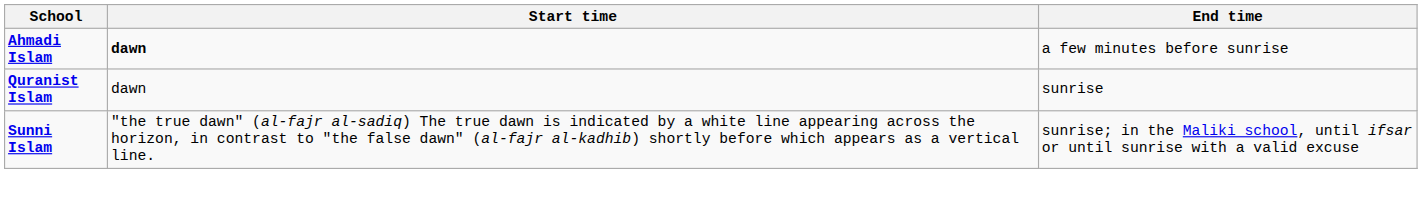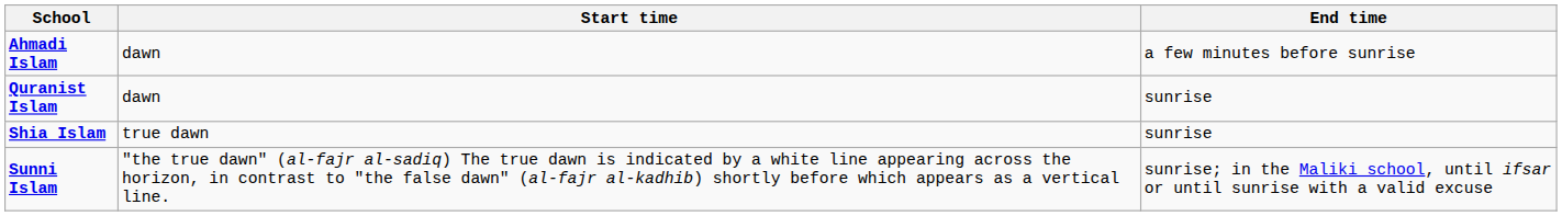 <table class="wikitable">
 <tr>
 <th>School</th>
 <th>Start time</th>
 <th>End time</th>
 </tr>
 <tr>
 <td><strong><a href='#'>Ahmadi Islam</a></strong></td>
-<td><strong>dawn </strong></td>
+<td>dawn </td>
 <td>a few minutes before sunrise </td>
 </tr>
 <tr>
 <td><strong><a href='#'>Quranist Islam</a></strong></td>
 <td>dawn </td>
 <td>sunrise </td>
 </tr>
 <tr>
+<td><strong><a href='#'>Shia Islam</a></strong></td>
+<td>true dawn</td>
+<td>sunrise </td>
+</tr>
+<tr>
 <td><strong><a href='#'>Sunni Islam</a></strong></td>
 <td>"the true dawn" (<em>al-fajr al-sadiq</em>) The true dawn is indicated by a white line appearing across the horizon, in contrast to "the false dawn" (<em>al-fajr al-kadhib</em>) shortly before which appears as a vertical line.</td>
 <td>sunrise; in the <a href='#'>Maliki school</a>, until <em>ifsar</em> or until sunrise with a valid excuse </td>
 </tr>
 </table>
